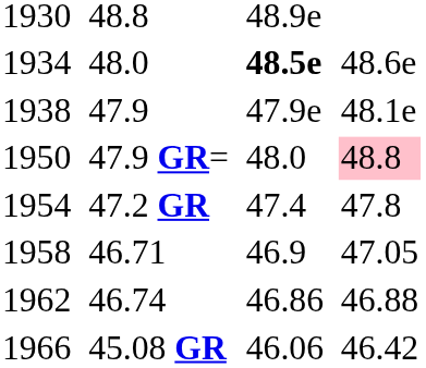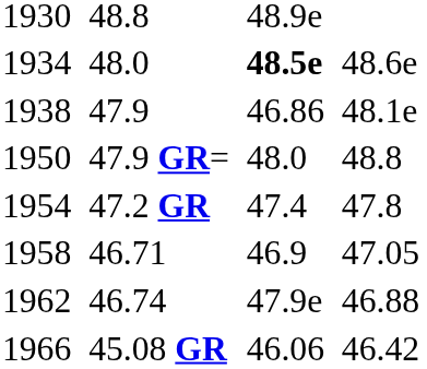 <table>
 <tr>
 <td>1930</td>
 <td></td>
 <td>48.8</td>
 <td></td>
 <td>48.9e</td>
 <td></td>
 <td></td>
 </tr>
 <tr>
 <td>1934</td>
 <td></td>
 <td>48.0</td>
 <td></td>
 <td><strong>48.5e</strong></td>
 <td></td>
 <td>48.6e</td>
 </tr>
 <tr>
 <td>1938</td>
 <td></td>
 <td>47.9</td>
 <td></td>
-<td>47.9e</td>
+<td>46.86</td>
 <td></td>
 <td>48.1e</td>
 </tr>
 <tr>
 <td>1950</td>
 <td></td>
 <td>47.9 <strong><a href='#'>GR</a></strong>=</td>
 <td></td>
 <td>48.0</td>
 <td></td>
-<td style="background: pink;">48.8</td>
+<td>48.8</td>
 </tr>
 <tr>
 <td>1954</td>
 <td></td>
 <td>47.2 <strong><a href='#'>GR</a></strong></td>
 <td></td>
 <td>47.4</td>
 <td></td>
 <td>47.8</td>
 </tr>
 <tr>
 <td>1958</td>
 <td></td>
 <td>46.71</td>
 <td></td>
 <td>46.9</td>
 <td></td>
 <td>47.05</td>
 </tr>
 <tr>
 <td>1962</td>
 <td></td>
 <td>46.74</td>
 <td></td>
-<td>46.86</td>
+<td>47.9e</td>
 <td></td>
 <td>46.88</td>
 </tr>
 <tr>
 <td>1966</td>
 <td></td>
 <td>45.08 <strong><a href='#'>GR</a></strong></td>
 <td></td>
 <td>46.06</td>
 <td></td>
 <td>46.42</td>
 </tr>
 </table>
